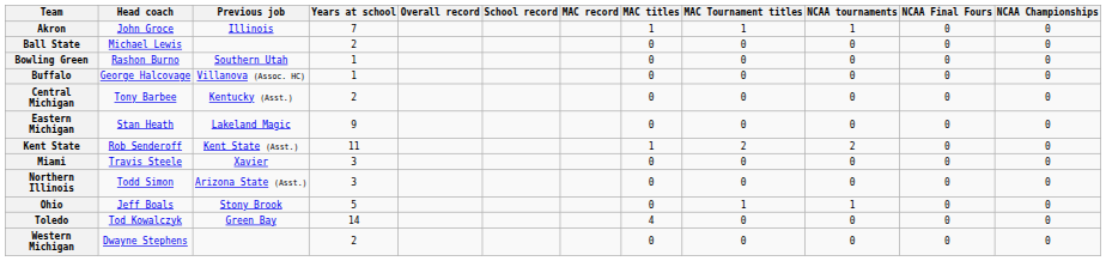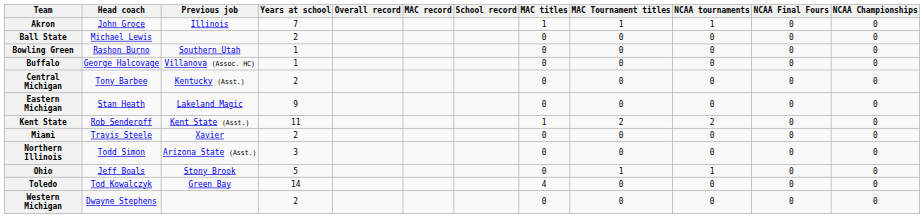 <table class="wikitable sortable" style="text-align: center;font-size:90%;">
 <tr>
 <th width="110">Team</th>
 <th>Head coach</th>
 <th>Previous job</th>
 <th>Years at school</th>
 <th>Overall record</th>
+<th>MAC record</th>
 <th>School record</th>
-<th>MAC record</th>
 <th>MAC titles</th>
 <th>MAC Tournament titles</th>
 <th>NCAA tournaments</th>
 <th>NCAA Final Fours</th>
 <th>NCAA Championships</th>
 </tr>
 <tr>
 <th style=>Akron</th>
 <td><a href='#'>John Groce</a></td>
 <td><a href='#'>Illinois</a></td>
 <td>7</td>
 <td></td>
 <td></td>
 <td></td>
 <td>1</td>
 <td>1</td>
 <td>1</td>
 <td>0</td>
 <td>0</td>
 </tr>
 <tr>
 <th style=>Ball State</th>
 <td><a href='#'>Michael Lewis</a></td>
 <td></td>
 <td>2</td>
 <td></td>
 <td></td>
 <td></td>
 <td>0</td>
 <td>0</td>
 <td>0</td>
 <td>0</td>
 <td>0</td>
 </tr>
 <tr>
 <th style=>Bowling Green</th>
 <td><a href='#'>Rashon Burno</a></td>
 <td><a href='#'>Southern Utah</a></td>
 <td>1</td>
 <td></td>
 <td></td>
 <td></td>
 <td>0</td>
 <td>0</td>
 <td>0</td>
 <td>0</td>
 <td>0</td>
 </tr>
 <tr>
 <th style=>Buffalo</th>
 <td><a href='#'>George Halcovage</a></td>
 <td><a href='#'>Villanova</a> <small>(Assoc. HC)</small></td>
 <td>1</td>
 <td></td>
 <td></td>
 <td></td>
 <td>0</td>
 <td>0</td>
 <td>0</td>
 <td>0</td>
 <td>0</td>
 </tr>
 <tr>
 <th style=>Central Michigan</th>
 <td><a href='#'>Tony Barbee</a></td>
 <td><a href='#'>Kentucky</a> <small>(Asst.)</small></td>
 <td>2</td>
 <td></td>
 <td></td>
 <td></td>
 <td>0</td>
 <td>0</td>
 <td>0</td>
 <td>0</td>
 <td>0</td>
 </tr>
 <tr>
 <th style=>Eastern Michigan</th>
 <td><a href='#'>Stan Heath</a></td>
 <td><a href='#'>Lakeland Magic</a></td>
 <td>9</td>
 <td></td>
 <td></td>
 <td></td>
 <td>0</td>
 <td>0</td>
 <td>0</td>
 <td>0</td>
 <td>0</td>
 </tr>
 <tr>
 <th style=>Kent State</th>
 <td><a href='#'>Rob Senderoff</a></td>
 <td><a href='#'>Kent State</a> <small>(Asst.)</small></td>
 <td>11</td>
 <td></td>
 <td></td>
 <td></td>
 <td>1</td>
 <td>2</td>
 <td>2</td>
 <td>0</td>
 <td>0</td>
 </tr>
 <tr>
 <th style=>Miami</th>
 <td><a href='#'>Travis Steele</a></td>
 <td><a href='#'>Xavier</a></td>
-<td>3</td>
+<td>2</td>
 <td></td>
 <td></td>
 <td></td>
 <td>0</td>
 <td>0</td>
 <td>0</td>
 <td>0</td>
 <td>0</td>
 </tr>
 <tr>
 <th style=>Northern Illinois</th>
 <td><a href='#'>Todd Simon</a></td>
 <td><a href='#'>Arizona State</a> <small>(Asst.)</small></td>
 <td>3</td>
 <td></td>
 <td></td>
 <td></td>
 <td>0</td>
 <td>0</td>
 <td>0</td>
 <td>0</td>
 <td>0</td>
 </tr>
 <tr>
 <th style=>Ohio</th>
 <td><a href='#'>Jeff Boals</a></td>
 <td><a href='#'>Stony Brook</a></td>
 <td>5</td>
 <td></td>
 <td></td>
 <td></td>
 <td>0</td>
 <td>1</td>
 <td>1</td>
 <td>0</td>
 <td>0</td>
 </tr>
 <tr>
 <th style=>Toledo</th>
 <td><a href='#'>Tod Kowalczyk</a></td>
 <td><a href='#'>Green Bay</a></td>
 <td>14</td>
 <td></td>
 <td></td>
 <td></td>
 <td>4</td>
 <td>0</td>
 <td>0</td>
 <td>0</td>
 <td>0</td>
 </tr>
 <tr>
 <th style=>Western Michigan</th>
 <td><a href='#'>Dwayne Stephens</a></td>
 <td></td>
 <td>2</td>
 <td></td>
 <td></td>
 <td></td>
 <td>0</td>
 <td>0</td>
 <td>0</td>
 <td>0</td>
 <td>0</td>
 </tr>
 </table>
